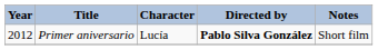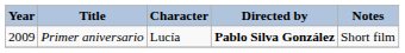 <table class="wikitable">
 <tr>
 <th style="background: #B0C4DE;">Year</th>
 <th style="background: #B0C4DE;">Title</th>
 <th style="background: #B0C4DE;">Character</th>
 <th style="background: #B0C4DE;">Directed by</th>
 <th style="background: #B0C4DE;">Notes</th>
 </tr>
 <tr>
-<td>2012</td>
+<td>2009</td>
 <td><em>Primer aniversario</em></td>
 <td>Lucía</td>
 <td><strong>Pablo Silva González</strong></td>
 <td>Short film</td>
 </tr>
 <tr>
 </tr>
 </table>
